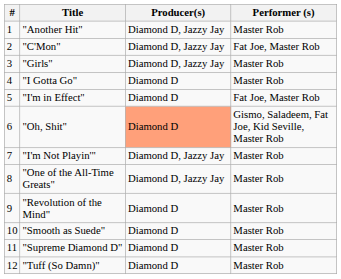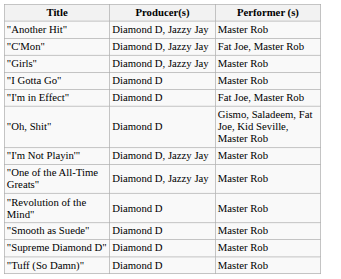 <table class="wikitable">
 <tr>
-<th align="center" width="5">#</th>
 <th align="center" width="150">Title</th>
 <th align="center" width="150">Producer(s)</th>
 <th align="center" width="150">Performer (s)</th>
 </tr>
 <tr>
-<td>1</td>
 <td>"Another Hit"</td>
 <td>Diamond D, Jazzy Jay</td>
 <td>Master Rob</td>
 </tr>
 <tr>
-<td>2</td>
 <td>"C'Mon"</td>
 <td>Diamond D, Jazzy Jay</td>
 <td>Fat Joe, Master Rob</td>
 </tr>
 <tr>
-<td>3</td>
 <td>"Girls"</td>
 <td>Diamond D, Jazzy Jay</td>
 <td>Master Rob</td>
 </tr>
 <tr>
-<td>4</td>
 <td>"I Gotta Go"</td>
 <td>Diamond D</td>
 <td>Master Rob</td>
 </tr>
 <tr>
-<td>5</td>
 <td>"I'm in Effect"</td>
 <td>Diamond D</td>
 <td>Fat Joe, Master Rob</td>
 </tr>
 <tr>
-<td>6</td>
 <td>"Oh, Shit"</td>
-<td style="background: lightsalmon;">Diamond D</td>
+<td>Diamond D</td>
 <td>Gismo, Saladeem, Fat Joe, Kid Seville, Master Rob</td>
 </tr>
 <tr>
-<td>7</td>
 <td>"I'm Not Playin'"</td>
 <td>Diamond D, Jazzy Jay</td>
 <td>Master Rob</td>
 </tr>
 <tr>
-<td>8</td>
 <td>"One of the All-Time Greats"</td>
 <td>Diamond D, Jazzy Jay</td>
 <td>Master Rob</td>
 </tr>
 <tr>
-<td>9</td>
 <td>"Revolution of the Mind"</td>
 <td>Diamond D</td>
 <td>Master Rob</td>
 </tr>
 <tr>
-<td>10</td>
 <td>"Smooth as Suede"</td>
 <td>Diamond D</td>
 <td>Master Rob</td>
 </tr>
 <tr>
-<td>11</td>
 <td>"Supreme Diamond D"</td>
 <td>Diamond D</td>
 <td>Master Rob</td>
 </tr>
 <tr>
-<td>12</td>
 <td>"Tuff (So Damn)"</td>
 <td>Diamond D</td>
 <td>Master Rob</td>
 </tr>
 </table>
